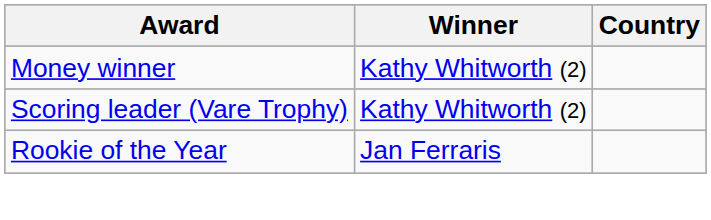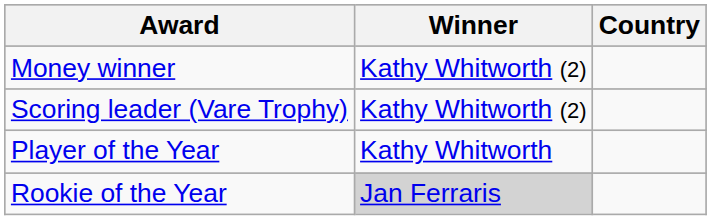 <table class="wikitable">
 <tr>
 <th>Award</th>
 <th>Winner</th>
 <th>Country</th>
 </tr>
 <tr>
 <td><a href='#'>Money winner</a></td>
 <td><a href='#'>Kathy Whitworth</a> <small>(2)</small></td>
 <td></td>
 </tr>
 <tr>
 <td><a href='#'>Scoring leader (Vare Trophy)</a></td>
 <td><a href='#'>Kathy Whitworth</a> <small>(2)</small></td>
 <td></td>
 </tr>
 <tr>
+<td><a href='#'>Player of the Year</a></td>
+<td><a href='#'>Kathy Whitworth</a></td>
+<td></td>
+</tr>
+<tr>
 <td><a href='#'>Rookie of the Year</a></td>
-<td><a href='#'>Jan Ferraris</a></td>
+<td style="background: lightgrey;"><a href='#'>Jan Ferraris</a></td>
 <td></td>
 </tr>
 </table>
